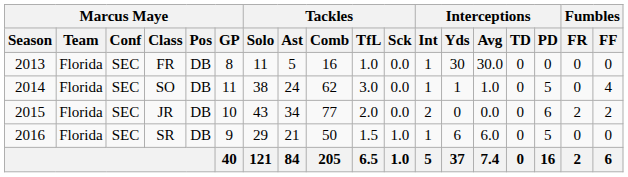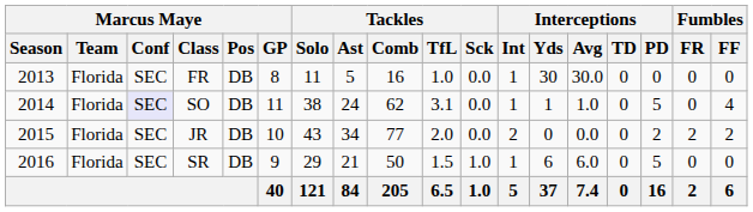 <table class="wikitable" style="text-align: center;">
 <tr>
 <th colspan="6">Marcus Maye</th>
 <th colspan="5">Tackles</th>
 <th colspan="5">Interceptions</th>
 <th colspan="2">Fumbles</th>
 </tr>
 <tr>
 <th>Season</th>
 <th>Team</th>
 <th>Conf</th>
 <th>Class</th>
 <th>Pos</th>
 <th>GP</th>
 <th>Solo</th>
 <th>Ast</th>
 <th>Comb</th>
 <th>TfL</th>
 <th>Sck</th>
 <th>Int</th>
 <th>Yds</th>
 <th>Avg</th>
 <th>TD</th>
 <th>PD</th>
 <th>FR</th>
 <th>FF</th>
 </tr>
 <tr>
 <td>2013</td>
 <td>Florida</td>
 <td>SEC</td>
 <td>FR</td>
 <td>DB</td>
 <td>8</td>
 <td>11</td>
 <td>5</td>
 <td>16</td>
 <td>1.0</td>
 <td>0.0</td>
 <td>1</td>
 <td>30</td>
 <td>30.0</td>
 <td>0</td>
 <td>0</td>
 <td>0</td>
 <td>0</td>
 </tr>
 <tr>
 <td>2014</td>
 <td>Florida</td>
-<td>SEC</td>
+<td style="background: lavender;">SEC</td>
 <td>SO</td>
 <td>DB</td>
 <td>11</td>
 <td>38</td>
 <td>24</td>
 <td>62</td>
-<td>3.0</td>
+<td>3.1</td>
 <td>0.0</td>
 <td>1</td>
 <td>1</td>
 <td>1.0</td>
 <td>0</td>
 <td>5</td>
 <td>0</td>
 <td>4</td>
 </tr>
 <tr>
 <td>2015</td>
 <td>Florida</td>
 <td>SEC</td>
 <td>JR</td>
 <td>DB</td>
 <td>10</td>
 <td>43</td>
 <td>34</td>
 <td>77</td>
 <td>2.0</td>
 <td>0.0</td>
 <td>2</td>
 <td>0</td>
 <td>0.0</td>
 <td>0</td>
-<td>6</td>
+<td>2</td>
 <td>2</td>
 <td>2</td>
 </tr>
 <tr>
 <td>2016</td>
 <td>Florida</td>
 <td>SEC</td>
 <td>SR</td>
 <td>DB</td>
 <td>9</td>
 <td>29</td>
 <td>21</td>
 <td>50</td>
 <td>1.5</td>
 <td>1.0</td>
 <td>1</td>
 <td>6</td>
 <td>6.0</td>
 <td>0</td>
 <td>5</td>
 <td>0</td>
 <td>0</td>
 </tr>
 <tr>
 <th colspan="5"></th>
 <th>40</th>
 <th>121</th>
 <th>84</th>
 <th>205</th>
 <th>6.5</th>
 <th>1.0</th>
 <th>5</th>
 <th>37</th>
 <th>7.4</th>
 <th>0</th>
 <th>16</th>
 <th>2</th>
 <th>6</th>
 </tr>
 </table>
